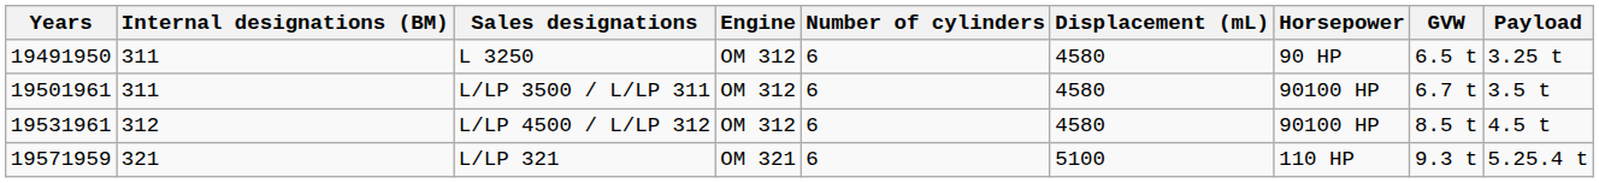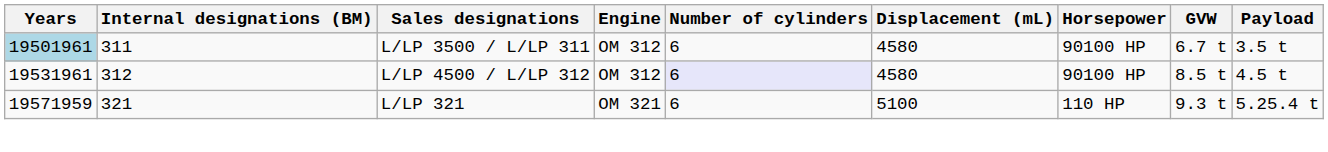 <table class="wikitable sortable" style="text-align: left;">
 <tr>
 <th>Years</th>
 <th>Internal designations (BM)</th>
 <th>Sales designations</th>
 <th>Engine</th>
 <th>Number of cylinders</th>
 <th>Displacement (mL)</th>
 <th>Horsepower</th>
 <th>GVW</th>
 <th>Payload</th>
 </tr>
 <tr>
-<td>19491950</td>
-<td>311</td>
-<td>L 3250</td>
-<td>OM 312</td>
-<td>6</td>
-<td>4580</td>
-<td>90 HP</td>
-<td>6.5 t</td>
-<td>3.25 t</td>
-</tr>
-<tr>
-<td>19501961</td>
+<td style="background: lightblue;">19501961</td>
 <td>311</td>
 <td>L/LP 3500 / L/LP 311</td>
 <td>OM 312</td>
 <td>6</td>
 <td>4580</td>
 <td>90100 HP</td>
 <td>6.7 t</td>
 <td>3.5 t</td>
 </tr>
 <tr>
 <td>19531961</td>
 <td>312</td>
 <td>L/LP 4500 / L/LP 312</td>
 <td>OM 312</td>
-<td>6</td>
+<td style="background: lavender;">6</td>
 <td>4580</td>
 <td>90100 HP</td>
 <td>8.5 t</td>
 <td>4.5 t</td>
 </tr>
 <tr>
 <td>19571959</td>
 <td>321</td>
 <td>L/LP 321</td>
 <td>OM 321</td>
 <td>6</td>
 <td>5100</td>
 <td>110 HP</td>
 <td>9.3 t</td>
 <td>5.25.4 t</td>
 </tr>
 </table>
